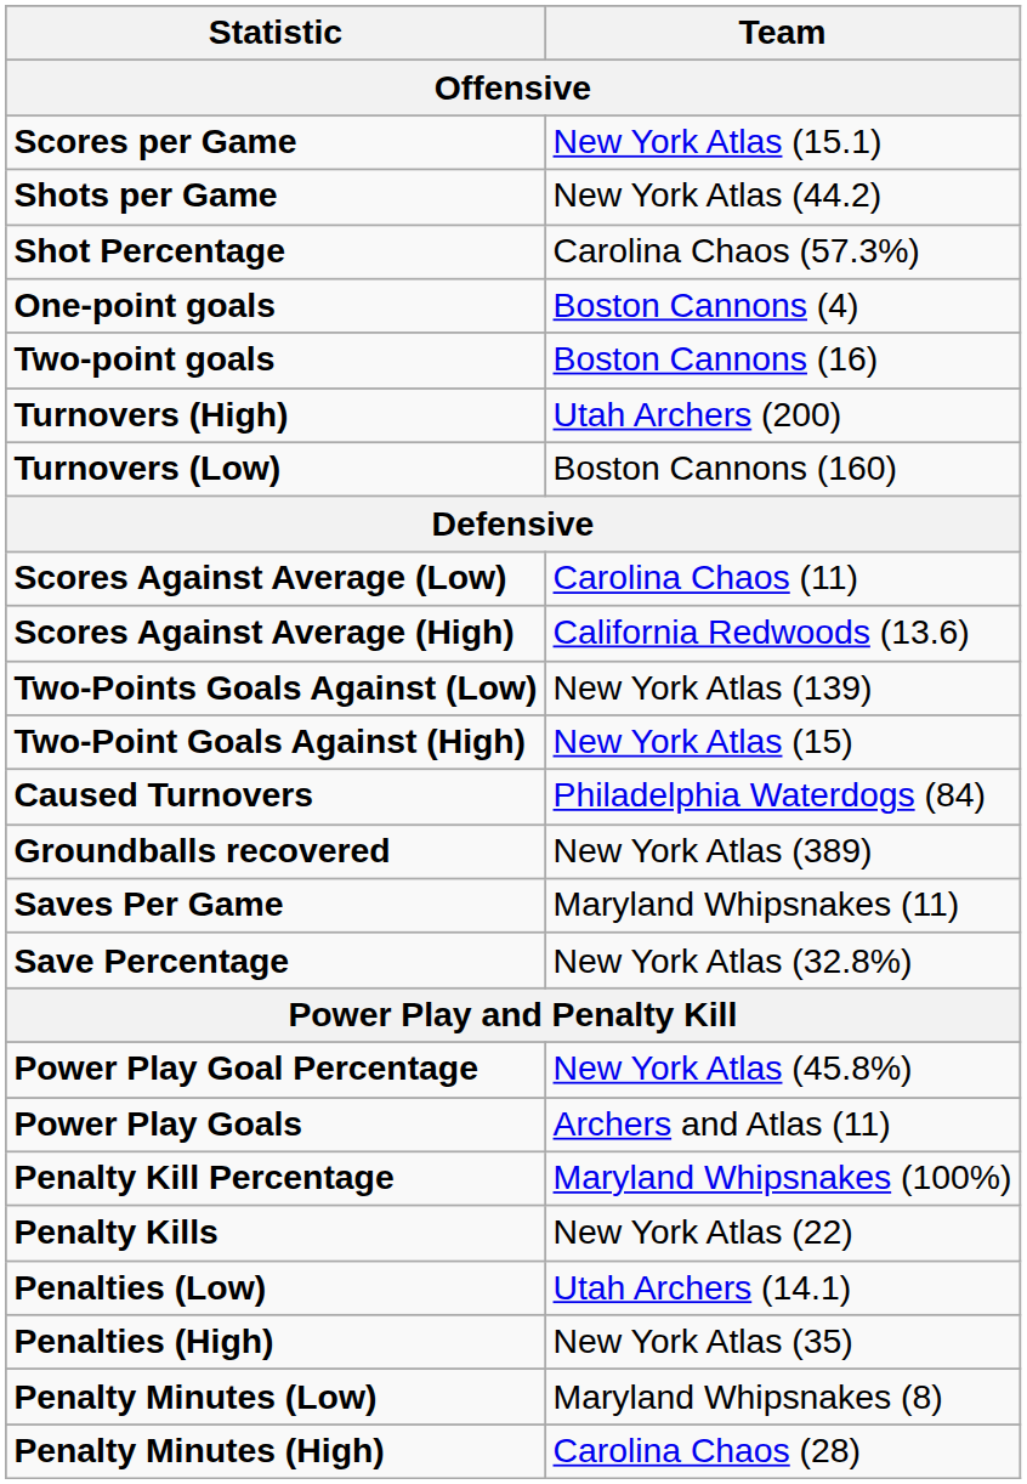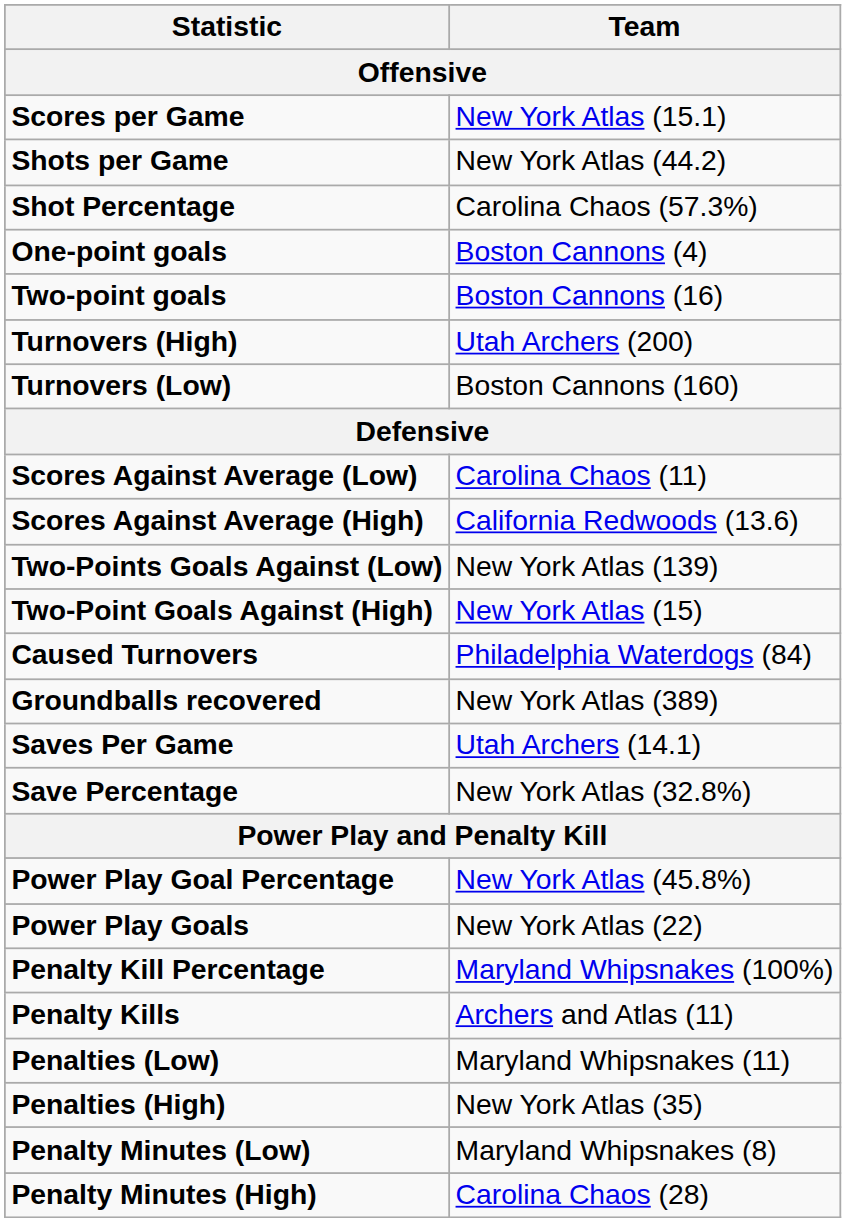 <table class="wikitable">
 <tr>
 <th>Statistic</th>
 <th>Team</th>
 </tr>
 <tr>
 <th colspan="2"><strong>Offensive</strong></th>
 </tr>
 <tr>
 <td><strong>Scores per Game</strong></td>
 <td><a href='#'>New York Atlas</a> (15.1)</td>
 </tr>
 <tr>
 <td><strong>Shots per Game</strong></td>
 <td>New York Atlas (44.2)</td>
 </tr>
 <tr>
 <td><strong>Shot Percentage</strong></td>
 <td>Carolina Chaos (57.3%)</td>
 </tr>
 <tr>
 <td><strong>One-point goals</strong></td>
 <td><a href='#'>Boston Cannons</a> (4)</td>
 </tr>
 <tr>
 <td><strong>Two-point goals</strong></td>
 <td><a href='#'>Boston Cannons</a> (16)</td>
 </tr>
 <tr>
 <td><strong>Turnovers (High)</strong></td>
 <td><a href='#'>Utah Archers</a> (200)</td>
 </tr>
 <tr>
 <td><strong>Turnovers (Low)</strong></td>
 <td>Boston Cannons (160)</td>
 </tr>
 <tr>
 <th colspan="2">Defensive</th>
 </tr>
 <tr>
 <td><strong>Scores Against Average (Low)</strong></td>
 <td><a href='#'>Carolina Chaos</a> (11)</td>
 </tr>
 <tr>
 <td><strong>Scores Against Average (High)</strong></td>
 <td><a href='#'>California Redwoods</a> (13.6)</td>
 </tr>
 <tr>
 <td><strong>Two-Points Goals Against (Low)</strong></td>
 <td>New York Atlas (139)</td>
 </tr>
 <tr>
 <td><strong>Two-Point Goals Against (High)</strong></td>
 <td><a href='#'>New York Atlas</a> (15)</td>
 </tr>
 <tr>
 <td><strong>Caused Turnovers</strong></td>
 <td><a href='#'>Philadelphia Waterdogs</a> (84)</td>
 </tr>
 <tr>
 <td><strong>Groundballs recovered</strong></td>
 <td>New York Atlas (389)</td>
 </tr>
 <tr>
 <td><strong>Saves Per Game</strong></td>
-<td>Maryland Whipsnakes (11)</td>
+<td><a href='#'>Utah Archers</a> (14.1)</td>
 </tr>
 <tr>
 <td><strong>Save Percentage</strong></td>
 <td>New York Atlas (32.8%)</td>
 </tr>
 <tr>
 <th colspan="2">Power Play and Penalty Kill</th>
 </tr>
 <tr>
 <td><strong>Power Play Goal Percentage</strong></td>
 <td><a href='#'>New York Atlas</a> (45.8%)</td>
 </tr>
 <tr>
 <td><strong>Power Play Goals</strong></td>
-<td><a href='#'>Archers</a> and Atlas (11)</td>
+<td>New York Atlas (22)</td>
 </tr>
 <tr>
 <td><strong>Penalty Kill Percentage</strong></td>
 <td><a href='#'>Maryland Whipsnakes</a> (100%)</td>
 </tr>
 <tr>
 <td><strong>Penalty Kills</strong></td>
-<td>New York Atlas (22)</td>
+<td><a href='#'>Archers</a> and Atlas (11)</td>
 </tr>
 <tr>
 <td><strong>Penalties (Low)</strong></td>
-<td><a href='#'>Utah Archers</a> (14.1)</td>
+<td>Maryland Whipsnakes (11)</td>
 </tr>
 <tr>
 <td><strong>Penalties (High)</strong></td>
 <td>New York Atlas (35)</td>
 </tr>
 <tr>
 <td><strong>Penalty Minutes (Low)</strong></td>
 <td>Maryland Whipsnakes (8)</td>
 </tr>
 <tr>
 <td><strong>Penalty Minutes (High)</strong></td>
 <td><a href='#'>Carolina Chaos</a> (28)</td>
 </tr>
 </table>
